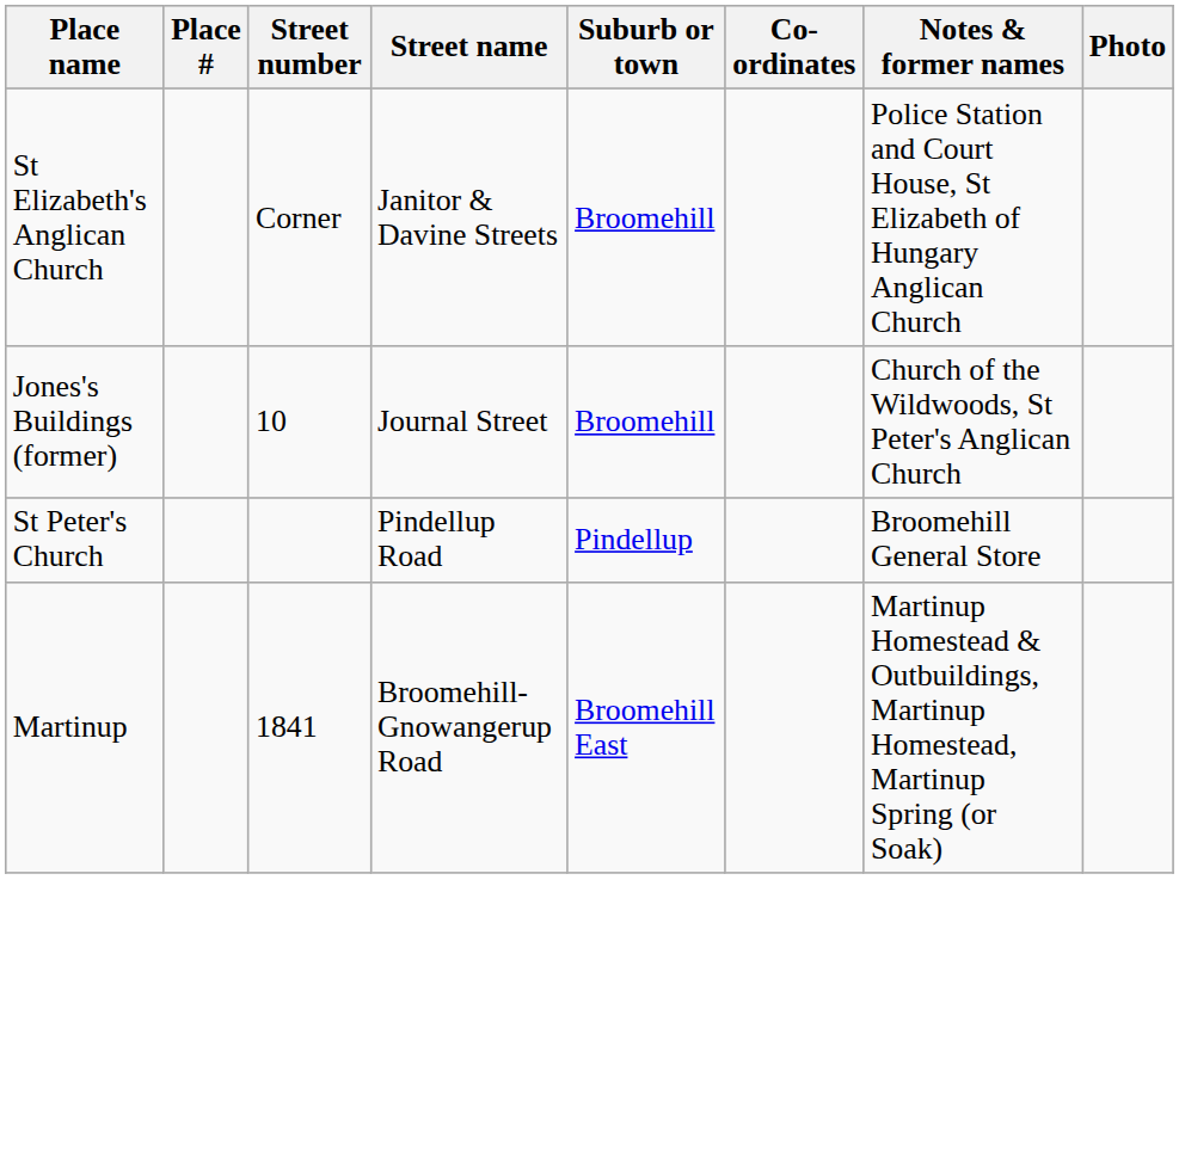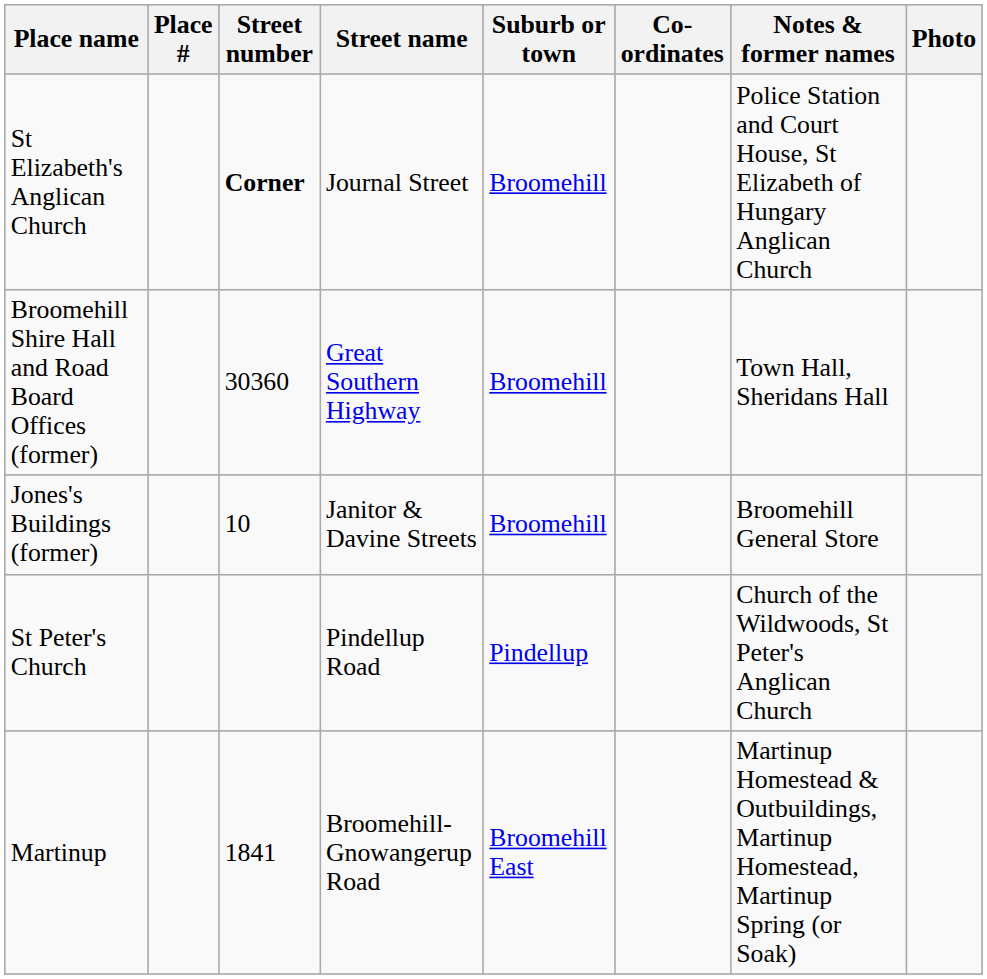 <table class="wikitable sortable">
 <tr>
 <th>Place name</th>
 <th>Place #</th>
 <th>Street number</th>
 <th>Street name</th>
 <th>Suburb or town</th>
 <th>Co-ordinates</th>
 <th class="unsortable">Notes & former names</th>
 <th class="unsortable">Photo</th>
 </tr>
 <tr>
 <td>St Elizabeth's Anglican Church</td>
 <td></td>
-<td>Corner</td>
-<td>Janitor & Davine Streets</td>
+<td><strong>Corner</strong></td>
+<td>Journal Street</td>
 <td><a href='#'>Broomehill</a></td>
 <td></td>
 <td>Police Station and Court House, St Elizabeth of Hungary Anglican Church</td>
 <td></td>
 </tr>
 <tr>
+<td>Broomehill Shire Hall and Road Board Offices (former)</td>
+<td></td>
+<td>30360</td>
+<td><a href='#'>Great Southern Highway</a></td>
+<td><a href='#'>Broomehill</a></td>
+<td></td>
+<td>Town Hall, Sheridans Hall</td>
+<td></td>
+</tr>
+<tr>
 <td>Jones's Buildings (former)</td>
 <td></td>
 <td>10</td>
-<td>Journal Street</td>
+<td>Janitor & Davine Streets</td>
 <td><a href='#'>Broomehill</a></td>
 <td></td>
-<td>Church of the Wildwoods, St Peter's Anglican Church</td>
+<td>Broomehill General Store</td>
 <td></td>
 </tr>
 <tr>
 <td>St Peter's Church</td>
 <td></td>
 <td></td>
 <td>Pindellup Road</td>
 <td><a href='#'>Pindellup</a></td>
 <td></td>
-<td>Broomehill General Store</td>
+<td>Church of the Wildwoods, St Peter's Anglican Church</td>
 <td></td>
 </tr>
 <tr>
 <td>Martinup</td>
 <td></td>
 <td>1841</td>
 <td>Broomehill-Gnowangerup Road</td>
 <td><a href='#'>Broomehill East</a></td>
 <td></td>
 <td>Martinup Homestead & Outbuildings, Martinup Homestead, Martinup Spring (or Soak)</td>
 <td></td>
 </tr>
 </table>
